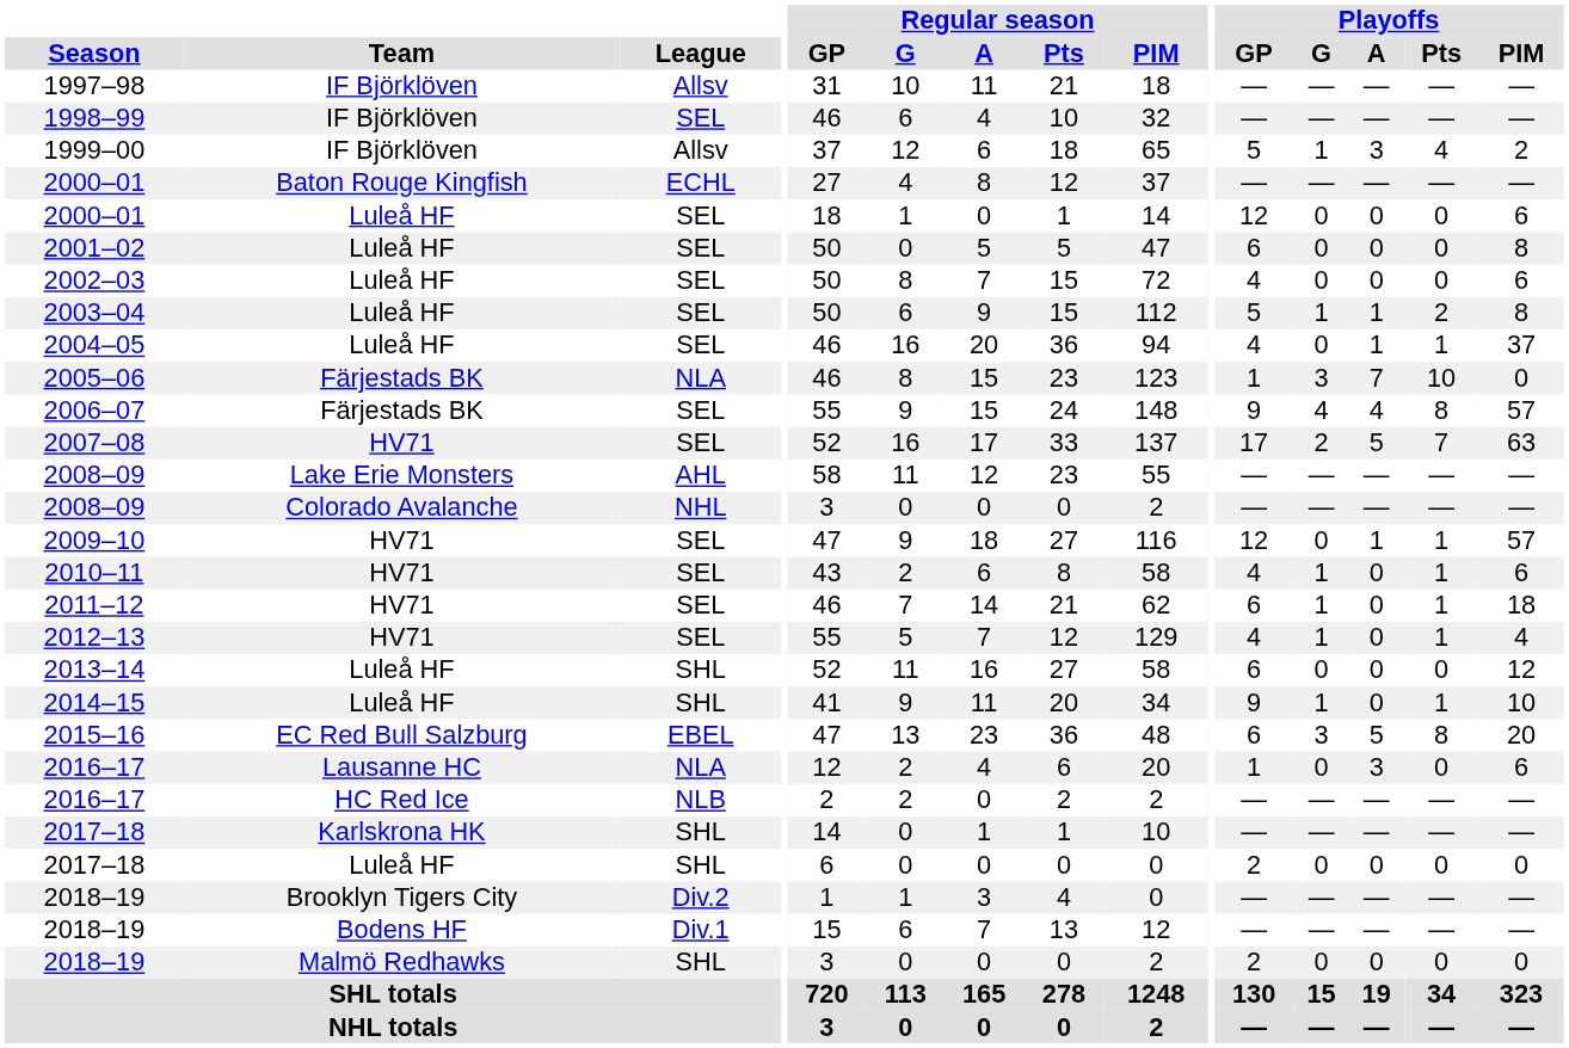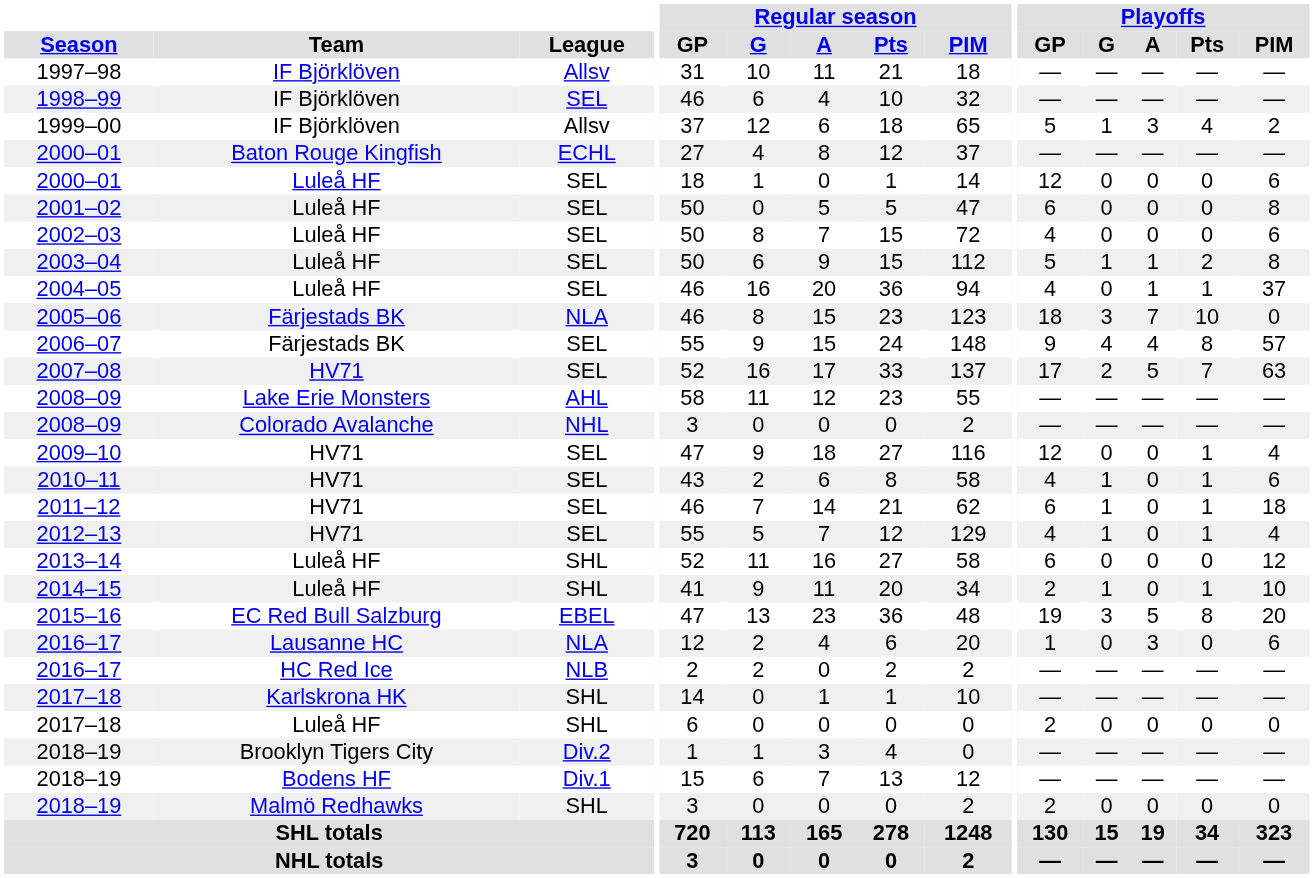 <table border="0" cellpadding="1" cellspacing="0" style="text-align:center; width:60em">
 <tr bgcolor="#e0e0e0">
 <th colspan="3" bgcolor="#ffffff"></th>
 <th rowspan="99" bgcolor="#ffffff"></th>
 <th colspan="5"><a href='#'>Regular season</a></th>
 <th rowspan="99" bgcolor="#ffffff"></th>
 <th colspan="5"><a href='#'>Playoffs</a></th>
 </tr>
 <tr bgcolor="#e0e0e0">
 <th><a href='#'>Season</a></th>
 <th>Team</th>
 <th>League</th>
 <th>GP</th>
 <th><a href='#'>G</a></th>
 <th><a href='#'>A</a></th>
 <th><a href='#'>Pts</a></th>
 <th><a href='#'>PIM</a></th>
 <th>GP</th>
 <th>G</th>
 <th>A</th>
 <th>Pts</th>
 <th>PIM</th>
 </tr>
 <tr ALIGN="center">
 <td>1997–98</td>
 <td><a href='#'>IF Björklöven</a></td>
 <td><a href='#'>Allsv</a></td>
 <td>31</td>
 <td>10</td>
 <td>11</td>
 <td>21</td>
 <td>18</td>
 <td>—</td>
 <td>—</td>
 <td>—</td>
 <td>—</td>
 <td>—</td>
 </tr>
 <tr ALIGN="center" bgcolor="#f0f0f0">
 <td><a href='#'>1998–99</a></td>
 <td>IF Björklöven</td>
 <td><a href='#'>SEL</a></td>
 <td>46</td>
 <td>6</td>
 <td>4</td>
 <td>10</td>
 <td>32</td>
 <td>—</td>
 <td>—</td>
 <td>—</td>
 <td>—</td>
 <td>—</td>
 </tr>
 <tr ALIGN="center">
 <td>1999–00</td>
 <td>IF Björklöven</td>
 <td>Allsv</td>
 <td>37</td>
 <td>12</td>
 <td>6</td>
 <td>18</td>
 <td>65</td>
 <td>5</td>
 <td>1</td>
 <td>3</td>
 <td>4</td>
 <td>2</td>
 </tr>
 <tr ALIGN="center" bgcolor="#f0f0f0">
 <td><a href='#'>2000–01</a></td>
 <td><a href='#'>Baton Rouge Kingfish</a></td>
 <td><a href='#'>ECHL</a></td>
 <td>27</td>
 <td>4</td>
 <td>8</td>
 <td>12</td>
 <td>37</td>
 <td>—</td>
 <td>—</td>
 <td>—</td>
 <td>—</td>
 <td>—</td>
 </tr>
 <tr ALIGN="center">
 <td><a href='#'>2000–01</a></td>
 <td><a href='#'>Luleå HF</a></td>
 <td>SEL</td>
 <td>18</td>
 <td>1</td>
 <td>0</td>
 <td>1</td>
 <td>14</td>
 <td>12</td>
 <td>0</td>
 <td>0</td>
 <td>0</td>
 <td>6</td>
 </tr>
 <tr ALIGN="center"  bgcolor="#f0f0f0">
 <td><a href='#'>2001–02</a></td>
 <td>Luleå HF</td>
 <td>SEL</td>
 <td>50</td>
 <td>0</td>
 <td>5</td>
 <td>5</td>
 <td>47</td>
 <td>6</td>
 <td>0</td>
 <td>0</td>
 <td>0</td>
 <td>8</td>
 </tr>
 <tr ALIGN="center">
 <td><a href='#'>2002–03</a></td>
 <td>Luleå HF</td>
 <td>SEL</td>
 <td>50</td>
 <td>8</td>
 <td>7</td>
 <td>15</td>
 <td>72</td>
 <td>4</td>
 <td>0</td>
 <td>0</td>
 <td>0</td>
 <td>6</td>
 </tr>
 <tr ALIGN="center"  bgcolor="#f0f0f0">
 <td><a href='#'>2003–04</a></td>
 <td>Luleå HF</td>
 <td>SEL</td>
 <td>50</td>
 <td>6</td>
 <td>9</td>
 <td>15</td>
 <td>112</td>
 <td>5</td>
 <td>1</td>
 <td>1</td>
 <td>2</td>
 <td>8</td>
 </tr>
 <tr ALIGN="center">
 <td><a href='#'>2004–05</a></td>
 <td>Luleå HF</td>
 <td>SEL</td>
 <td>46</td>
 <td>16</td>
 <td>20</td>
 <td>36</td>
 <td>94</td>
 <td>4</td>
 <td>0</td>
 <td>1</td>
 <td>1</td>
 <td>37</td>
 </tr>
 <tr ALIGN="center"  bgcolor="#f0f0f0">
 <td><a href='#'>2005–06</a></td>
 <td><a href='#'>Färjestads BK</a></td>
 <td><a href='#'>NLA</a></td>
 <td>46</td>
 <td>8</td>
 <td>15</td>
 <td>23</td>
 <td>123</td>
-<td>1</td>
+<td>18</td>
 <td>3</td>
 <td>7</td>
 <td>10</td>
 <td>0</td>
 </tr>
 <tr ALIGN="center">
 <td><a href='#'>2006–07</a></td>
 <td>Färjestads BK</td>
 <td>SEL</td>
 <td>55</td>
 <td>9</td>
 <td>15</td>
 <td>24</td>
 <td>148</td>
 <td>9</td>
 <td>4</td>
 <td>4</td>
 <td>8</td>
 <td>57</td>
 </tr>
 <tr ALIGN="center"  bgcolor="#f0f0f0">
 <td><a href='#'>2007–08</a></td>
 <td><a href='#'>HV71</a></td>
 <td>SEL</td>
 <td>52</td>
 <td>16</td>
 <td>17</td>
 <td>33</td>
 <td>137</td>
 <td>17</td>
 <td>2</td>
 <td>5</td>
 <td>7</td>
 <td>63</td>
 </tr>
 <tr ALIGN="center">
 <td><a href='#'>2008–09</a></td>
 <td><a href='#'>Lake Erie Monsters</a></td>
 <td><a href='#'>AHL</a></td>
 <td>58</td>
 <td>11</td>
 <td>12</td>
 <td>23</td>
 <td>55</td>
 <td>—</td>
 <td>—</td>
 <td>—</td>
 <td>—</td>
 <td>—</td>
 </tr>
 <tr ALIGN="center" bgcolor="#f0f0f0">
 <td><a href='#'>2008–09</a></td>
 <td><a href='#'>Colorado Avalanche</a></td>
 <td><a href='#'>NHL</a></td>
 <td>3</td>
 <td>0</td>
 <td>0</td>
 <td>0</td>
 <td>2</td>
 <td>—</td>
 <td>—</td>
 <td>—</td>
 <td>—</td>
 <td>—</td>
 </tr>
 <tr ALIGN="center">
 <td><a href='#'>2009–10</a></td>
 <td>HV71</td>
 <td>SEL</td>
 <td>47</td>
 <td>9</td>
 <td>18</td>
 <td>27</td>
 <td>116</td>
 <td>12</td>
 <td>0</td>
+<td>0</td>
 <td>1</td>
-<td>1</td>
-<td>57</td>
+<td>4</td>
 </tr>
 <tr ALIGN="center" bgcolor="#f0f0f0">
 <td><a href='#'>2010–11</a></td>
 <td>HV71</td>
 <td>SEL</td>
 <td>43</td>
 <td>2</td>
 <td>6</td>
 <td>8</td>
 <td>58</td>
 <td>4</td>
 <td>1</td>
 <td>0</td>
 <td>1</td>
 <td>6</td>
 </tr>
 <tr ALIGN="center">
 <td><a href='#'>2011–12</a></td>
 <td>HV71</td>
 <td>SEL</td>
 <td>46</td>
 <td>7</td>
 <td>14</td>
 <td>21</td>
 <td>62</td>
 <td>6</td>
 <td>1</td>
 <td>0</td>
 <td>1</td>
 <td>18</td>
 </tr>
 <tr ALIGN="center" bgcolor="#f0f0f0">
 <td><a href='#'>2012–13</a></td>
 <td>HV71</td>
 <td>SEL</td>
 <td>55</td>
 <td>5</td>
 <td>7</td>
 <td>12</td>
 <td>129</td>
 <td>4</td>
 <td>1</td>
 <td>0</td>
 <td>1</td>
 <td>4</td>
 </tr>
 <tr ALIGN="center">
 <td><a href='#'>2013–14</a></td>
 <td>Luleå HF</td>
 <td>SHL</td>
 <td>52</td>
 <td>11</td>
 <td>16</td>
 <td>27</td>
 <td>58</td>
 <td>6</td>
 <td>0</td>
 <td>0</td>
 <td>0</td>
 <td>12</td>
 </tr>
 <tr ALIGN="center" bgcolor="#f0f0f0">
 <td><a href='#'>2014–15</a></td>
 <td>Luleå HF</td>
 <td>SHL</td>
 <td>41</td>
 <td>9</td>
 <td>11</td>
 <td>20</td>
 <td>34</td>
-<td>9</td>
+<td>2</td>
 <td>1</td>
 <td>0</td>
 <td>1</td>
 <td>10</td>
 </tr>
 <tr ALIGN="center">
 <td><a href='#'>2015–16</a></td>
 <td><a href='#'>EC Red Bull Salzburg</a></td>
 <td><a href='#'>EBEL</a></td>
 <td>47</td>
 <td>13</td>
 <td>23</td>
 <td>36</td>
 <td>48</td>
-<td>6</td>
+<td>19</td>
 <td>3</td>
 <td>5</td>
 <td>8</td>
 <td>20</td>
 </tr>
 <tr ALIGN="center" bgcolor="#f0f0f0">
 <td><a href='#'>2016–17</a></td>
 <td><a href='#'>Lausanne HC</a></td>
 <td><a href='#'>NLA</a></td>
 <td>12</td>
 <td>2</td>
 <td>4</td>
 <td>6</td>
 <td>20</td>
 <td>1</td>
 <td>0</td>
 <td>3</td>
 <td>0</td>
 <td>6</td>
 </tr>
 <tr ALIGN="center">
 <td><a href='#'>2016–17</a></td>
 <td><a href='#'>HC Red Ice</a></td>
 <td><a href='#'>NLB</a></td>
 <td>2</td>
 <td>2</td>
 <td>0</td>
 <td>2</td>
 <td>2</td>
 <td>—</td>
 <td>—</td>
 <td>—</td>
 <td>—</td>
 <td>—</td>
 </tr>
 <tr ALIGN="center" bgcolor="#f0f0f0">
 <td><a href='#'>2017–18</a></td>
 <td><a href='#'>Karlskrona HK</a></td>
 <td>SHL</td>
 <td>14</td>
 <td>0</td>
 <td>1</td>
 <td>1</td>
 <td>10</td>
 <td>—</td>
 <td>—</td>
 <td>—</td>
 <td>—</td>
 <td>—</td>
 </tr>
 <tr ALIGN="center">
 <td>2017–18</td>
 <td>Luleå HF</td>
 <td>SHL</td>
 <td>6</td>
 <td>0</td>
 <td>0</td>
 <td>0</td>
 <td>0</td>
 <td>2</td>
 <td>0</td>
 <td>0</td>
 <td>0</td>
 <td>0</td>
 </tr>
 <tr ALIGN="center" bgcolor="#f0f0f0">
 <td>2018–19</td>
 <td>Brooklyn Tigers City</td>
 <td><a href='#'>Div.2</a></td>
 <td>1</td>
 <td>1</td>
 <td>3</td>
 <td>4</td>
 <td>0</td>
 <td>—</td>
 <td>—</td>
 <td>—</td>
 <td>—</td>
 <td>—</td>
 </tr>
 <tr ALIGN="center">
 <td 2018–19 Hockeyettan season>2018–19</td>
 <td><a href='#'>Bodens HF</a></td>
 <td><a href='#'>Div.1</a></td>
 <td>15</td>
 <td>6</td>
 <td>7</td>
 <td>13</td>
 <td>12</td>
 <td>—</td>
 <td>—</td>
 <td>—</td>
 <td>—</td>
 <td>—</td>
 </tr>
 <tr ALIGN="center" bgcolor="#f0f0f0">
 <td><a href='#'>2018–19</a></td>
 <td><a href='#'>Malmö Redhawks</a></td>
 <td>SHL</td>
 <td>3</td>
 <td>0</td>
 <td>0</td>
 <td>0</td>
 <td>2</td>
 <td>2</td>
 <td>0</td>
 <td>0</td>
 <td>0</td>
 <td>0</td>
 </tr>
 <tr bgcolor="#e0e0e0">
 <th colspan="3">SHL totals</th>
 <th>720</th>
 <th>113</th>
 <th>165</th>
 <th>278</th>
 <th>1248</th>
 <th>130</th>
 <th>15</th>
 <th>19</th>
 <th>34</th>
 <th>323</th>
 </tr>
 <tr bgcolor="#e0e0e0">
 <th colspan="3">NHL totals</th>
 <th>3</th>
 <th>0</th>
 <th>0</th>
 <th>0</th>
 <th>2</th>
 <th>—</th>
 <th>—</th>
 <th>—</th>
 <th>—</th>
 <th>—</th>
 </tr>
 </table>
